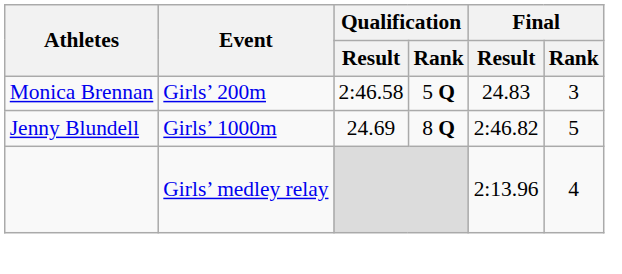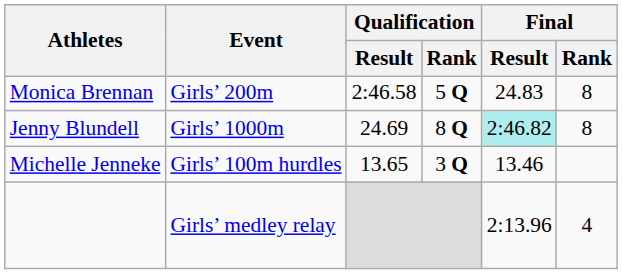 <table class="wikitable" style="font-size:90%;">
 <tr>
 <th rowspan=2>Athletes</th>
 <th rowspan=2>Event</th>
 <th colspan=2>Qualification</th>
 <th colspan=2>Final</th>
 </tr>
 <tr>
 <th>Result</th>
 <th>Rank</th>
 <th>Result</th>
 <th>Rank</th>
 </tr>
 <tr>
 <td><a href='#'>Monica Brennan</a></td>
 <td><a href='#'>Girls’ 200m</a></td>
 <td align=center>2:46.58</td>
 <td align=center>5 <strong>Q</strong></td>
 <td align=center>24.83</td>
-<td align=center>3</td>
+<td align=center>8</td>
 </tr>
 <tr>
 <td><a href='#'>Jenny Blundell</a></td>
 <td><a href='#'>Girls’ 1000m</a></td>
 <td align=center>24.69</td>
 <td align=center>8 <strong>Q</strong></td>
-<td align=center>2:46.82</td>
-<td align=center>5</td>
+<td align=center style="background: paleturquoise;">2:46.82</td>
+<td align=center>8</td>
+</tr>
+<tr>
+<td><a href='#'>Michelle Jenneke</a></td>
+<td><a href='#'>Girls’ 100m hurdles</a></td>
+<td align=center>13.65</td>
+<td align=center>3 <strong>Q</strong></td>
+<td align=center>13.46</td>
+<td align=center></td>
 </tr>
 <tr>
 <td><br><br><br></td>
 <td><a href='#'>Girls’ medley relay</a></td>
 <td colspan="2" style="background:#dcdcdc;"></td>
 <td align=center>2:13.96</td>
 <td align=center>4</td>
 </tr>
 </table>
